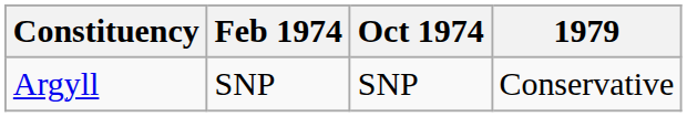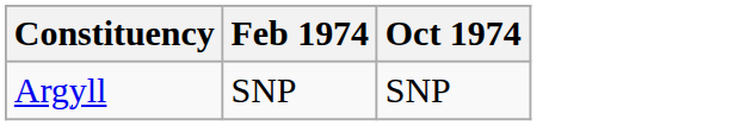 <table class="wikitable">
 <tr>
 <th>Constituency</th>
 <th>Feb 1974</th>
 <th>Oct 1974</th>
-<th>1979</th>
 </tr>
 <tr>
 <td><a href='#'>Argyll</a></td>
 <td bgcolor=>SNP</td>
 <td bgcolor=>SNP</td>
-<td bgcolor=>Conservative</td>
 </tr>
 </table>
